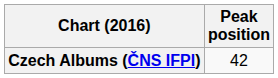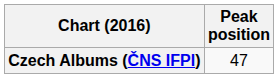 <table class="wikitable sortable plainrowheaders" style="text-align:center;">
 <tr>
 <th scope="col">Chart (2016)</th>
 <th scope="col">Peak<br>position</th>
 </tr>
 <tr>
 <th scope="row">Czech Albums (<a href='#'>ČNS IFPI</a>)</th>
-<td>42</td>
+<td>47</td>
 </tr>
 </table>
